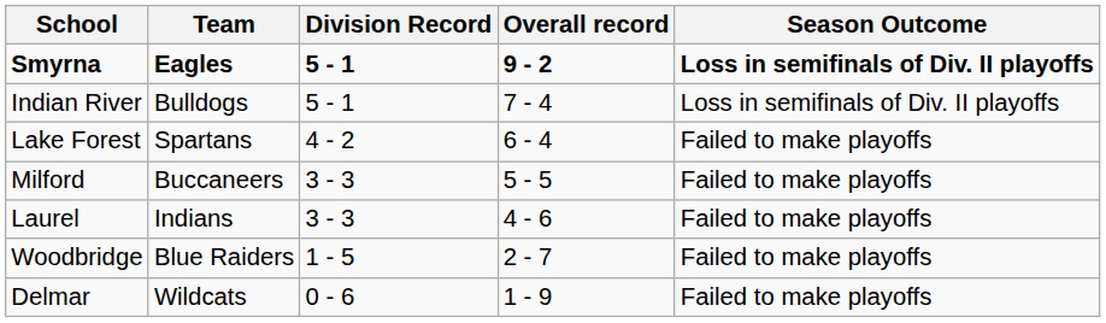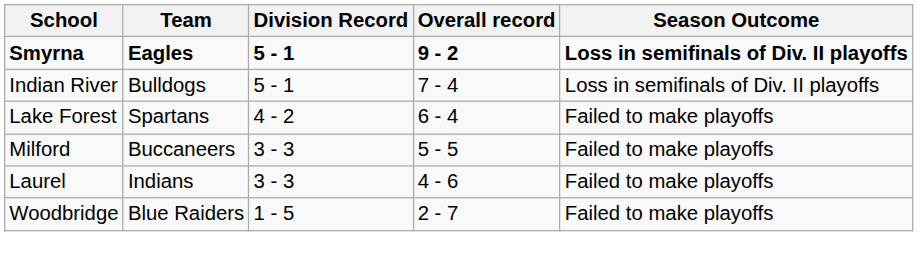 <table class="wikitable mw-collapsible mw-collapsed">
 <tr>
 <th>School</th>
 <th>Team</th>
 <th>Division Record</th>
 <th>Overall record</th>
 <th>Season Outcome</th>
 </tr>
 <tr>
 <td><strong> Smyrna </strong></td>
 <td><strong> Eagles </strong></td>
 <td><strong>5 - 1</strong></td>
 <td><strong>9 - 2</strong></td>
 <td><strong>Loss in semifinals of Div. II playoffs</strong></td>
 </tr>
 <tr>
 <td>Indian River</td>
 <td>Bulldogs</td>
 <td>5 - 1</td>
 <td>7 - 4</td>
 <td>Loss in semifinals of Div. II playoffs</td>
 </tr>
 <tr>
 <td>Lake Forest</td>
 <td>Spartans</td>
 <td>4 - 2</td>
 <td>6 - 4</td>
 <td>Failed to make playoffs</td>
 </tr>
 <tr>
 <td>Milford</td>
 <td>Buccaneers</td>
 <td>3 - 3</td>
 <td>5 - 5</td>
 <td>Failed to make playoffs</td>
 </tr>
 <tr>
 <td>Laurel</td>
 <td>Indians</td>
 <td>3 - 3</td>
 <td>4 - 6</td>
 <td>Failed to make playoffs</td>
 </tr>
 <tr>
 <td>Woodbridge</td>
 <td>Blue Raiders</td>
 <td>1 - 5</td>
 <td>2 - 7</td>
 <td>Failed to make playoffs</td>
 </tr>
-<tr>
-<td>Delmar</td>
-<td>Wildcats</td>
-<td>0 - 6</td>
-<td>1 - 9</td>
-<td>Failed to make playoffs</td>
-</tr>
 </table>
